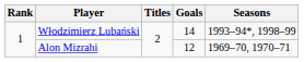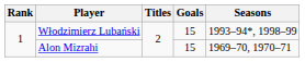 <table class="wikitable">
 <tr>
 <th>Rank</th>
 <th>Player</th>
 <th>Titles</th>
 <th>Goals</th>
 <th>Seasons</th>
 </tr>
 <tr>
 <td rowspan=2 align=center>1</td>
 <td> <a href='#'>Włodzimierz Lubański</a></td>
 <td rowspan=2 align=center>2</td>
-<td align=center>14</td>
+<td align=center>15</td>
 <td>1993–94*, 1998–99</td>
 </tr>
 <tr>
 <td> <a href='#'>Alon Mizrahi</a></td>
-<td align=center>12</td>
+<td align=center>15</td>
 <td>1969–70, 1970–71</td>
 </tr>
 </table>
